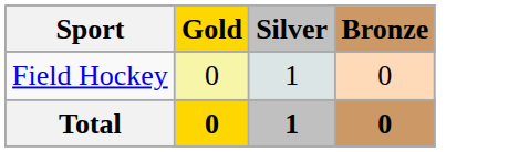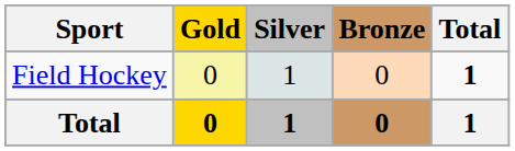 <table class="wikitable sortable"style="font-size:85%; text-align:center;">
 <tr>
 <th>Sport</th>
 <th style="background-color:gold;">Gold</th>
 <th style="background-color:silver;">Silver</th>
 <th style="background-color:#c96;">Bronze</th>
+<th>Total</th>
 </tr>
 <tr>
 <td align=left><a href='#'>Field Hockey</a></td>
 <td style="background:#F7F6A8;">0</td>
 <td style="background:#DCE5E5;">1</td>
 <td style="background:#FFDAB9;">0</td>
+<td><strong>1</strong></td>
 </tr>
 <tr>
 <th><strong>Total</strong></th>
 <th style="background:gold;"><strong>0</strong></th>
 <th style="background:silver;"><strong>1</strong></th>
 <th style="background:#c96;"><strong>0</strong></th>
+<th><strong>1</strong></th>
 </tr>
 </table>
